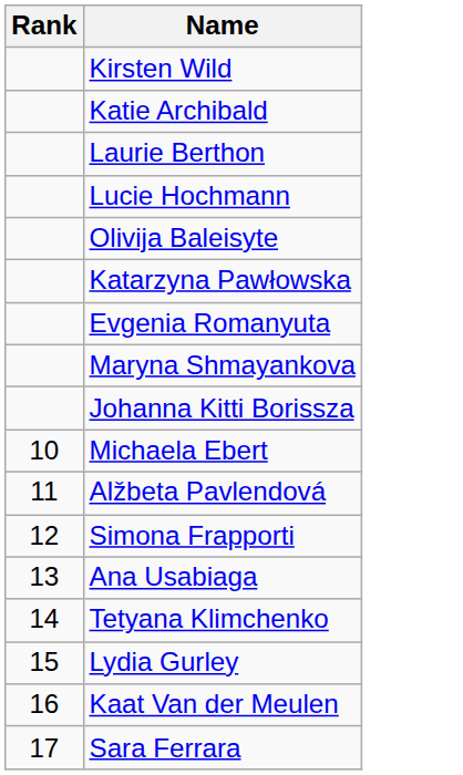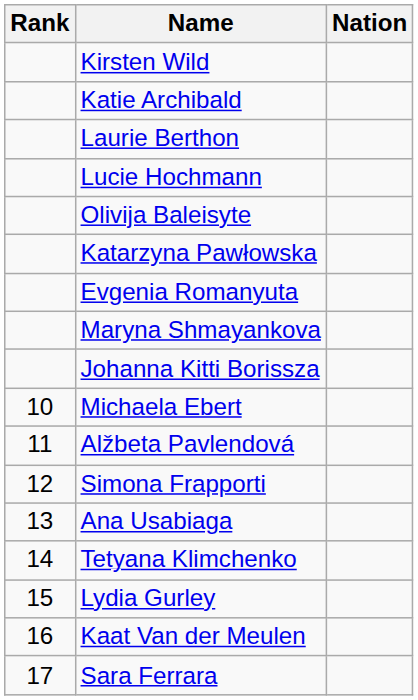 <table class="wikitable sortable" style="text-align:center">
 <tr>
 <th>Rank</th>
 <th>Name</th>
+<th>Nation</th>
 </tr>
 <tr>
 <td></td>
 <td align=left><a href='#'>Kirsten Wild</a></td>
+<td align=left></td>
 </tr>
 <tr>
 <td></td>
 <td align=left><a href='#'>Katie Archibald</a></td>
+<td align=left></td>
 </tr>
 <tr>
 <td></td>
 <td align=left><a href='#'>Laurie Berthon</a></td>
+<td align=left></td>
 </tr>
 <tr>
 <td></td>
 <td align=left><a href='#'>Lucie Hochmann</a></td>
+<td align=left></td>
 </tr>
 <tr>
 <td></td>
 <td align=left><a href='#'>Olivija Baleisyte</a></td>
+<td align=left></td>
 </tr>
 <tr>
 <td></td>
 <td align=left><a href='#'>Katarzyna Pawłowska</a></td>
+<td align=left></td>
 </tr>
 <tr>
 <td></td>
 <td align=left><a href='#'>Evgenia Romanyuta</a></td>
+<td align=left></td>
 </tr>
 <tr>
 <td></td>
 <td align=left><a href='#'>Maryna Shmayankova</a></td>
+<td align=left></td>
 </tr>
 <tr>
 <td></td>
 <td align=left><a href='#'>Johanna Kitti Borissza</a></td>
+<td align=left></td>
 </tr>
 <tr>
 <td>10</td>
 <td align=left><a href='#'>Michaela Ebert</a></td>
+<td align=left></td>
 </tr>
 <tr>
 <td>11</td>
 <td align=left><a href='#'>Alžbeta Pavlendová</a></td>
+<td align=left></td>
 </tr>
 <tr>
 <td>12</td>
 <td align=left><a href='#'>Simona Frapporti</a></td>
+<td align=left></td>
 </tr>
 <tr>
 <td>13</td>
 <td align=left><a href='#'>Ana Usabiaga</a></td>
+<td align=left></td>
 </tr>
 <tr>
 <td>14</td>
 <td align=left><a href='#'>Tetyana Klimchenko</a></td>
+<td align=left></td>
 </tr>
 <tr>
 <td>15</td>
 <td align=left><a href='#'>Lydia Gurley</a></td>
+<td align=left></td>
 </tr>
 <tr>
 <td>16</td>
 <td align=left><a href='#'>Kaat Van der Meulen</a></td>
+<td align=left></td>
 </tr>
 <tr>
 <td>17</td>
 <td align=left><a href='#'>Sara Ferrara</a></td>
+<td align=left></td>
 </tr>
 </table>
